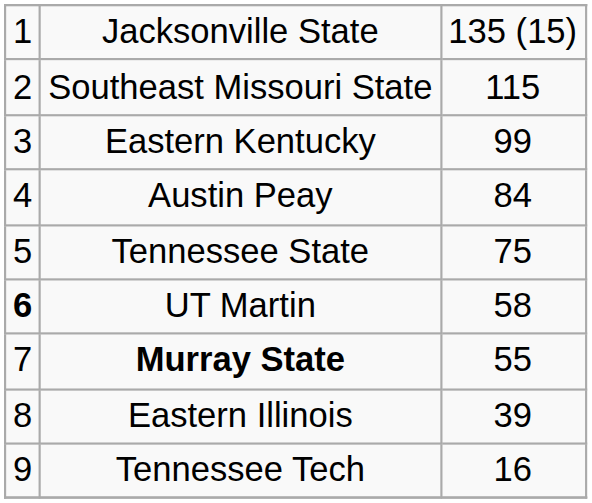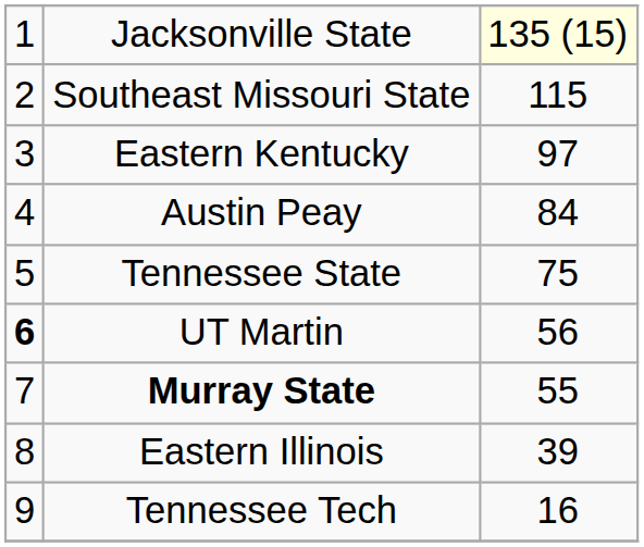 <table class="wikitable">
 <tr align="center">
 </tr>
 <tr align="center">
 <td>1</td>
 <td>Jacksonville State</td>
-<td>135 (15)</td>
+<td style="background: lightyellow;">135 (15)</td>
 </tr>
 <tr align="center">
 <td>2</td>
 <td>Southeast Missouri State</td>
 <td>115</td>
 </tr>
 <tr align="center">
 <td>3</td>
 <td>Eastern Kentucky</td>
-<td>99</td>
+<td>97</td>
 </tr>
 <tr align="center">
 <td>4</td>
 <td>Austin Peay</td>
 <td>84</td>
 </tr>
 <tr align="center">
 <td>5</td>
 <td>Tennessee State</td>
 <td>75</td>
 </tr>
 <tr align="center">
 <td><strong>6</strong></td>
 <td>UT Martin</td>
-<td>58</td>
+<td>56</td>
 </tr>
 <tr align="center">
 <td>7</td>
 <td><strong>Murray State</strong></td>
 <td>55</td>
 </tr>
 <tr align="center">
 <td>8</td>
 <td>Eastern Illinois</td>
 <td>39</td>
 </tr>
 <tr align="center">
 <td>9</td>
 <td>Tennessee Tech</td>
 <td>16</td>
 </tr>
 <tr>
 </tr>
 </table>
